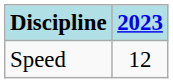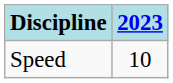 <table class="wikitable" style="text-align: center;">
 <tr>
 <th style="background: #b0e0e6;">Discipline</th>
 <th style="background: #b0e0e6;"><a href='#'>2023</a></th>
 </tr>
 <tr>
 <td align="left">Speed</td>
-<td>12</td>
+<td>10</td>
 </tr>
 </table>
